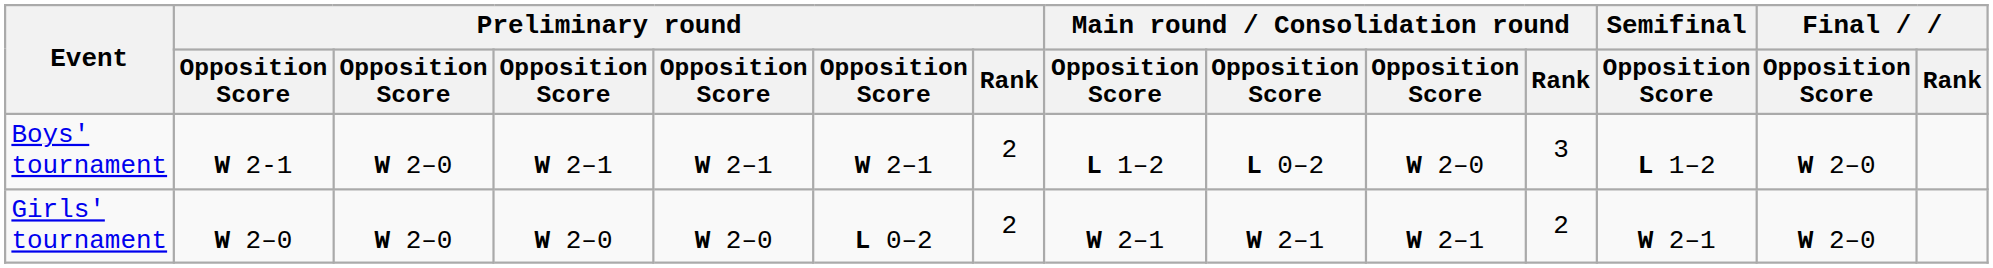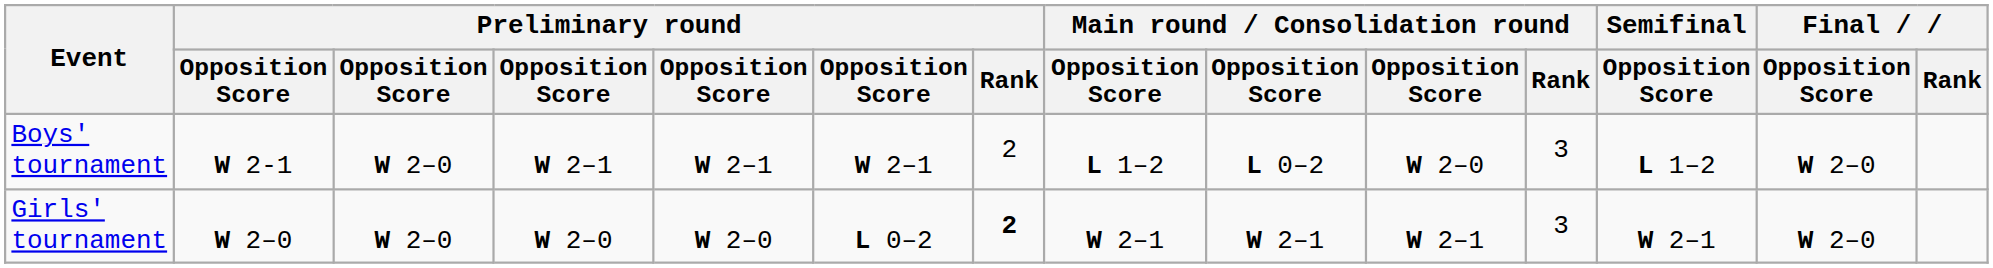 <table class="wikitable" style="font-size:90%">
 <tr>
 <th rowspan=2>Event</th>
 <th colspan=6>Preliminary round</th>
 <th colspan=4>Main round / Consolidation round</th>
 <th>Semifinal</th>
 <th colspan=2>Final /  / </th>
 </tr>
 <tr style="font-size:95%">
 <th>Opposition<br>Score</th>
 <th>Opposition<br>Score</th>
 <th>Opposition<br>Score</th>
 <th>Opposition<br>Score</th>
 <th>Opposition<br>Score</th>
 <th>Rank</th>
 <th>Opposition<br>Score</th>
 <th>Opposition<br>Score</th>
 <th>Opposition<br>Score</th>
 <th>Rank</th>
 <th>Opposition<br>Score</th>
 <th>Opposition<br>Score</th>
 <th>Rank</th>
 </tr>
 <tr align=center>
 <td align=left><a href='#'>Boys' tournament</a></td>
 <td><br><strong>W</strong> 2-1</td>
 <td><br><strong>W</strong> 2–0</td>
 <td><br><strong>W</strong> 2–1</td>
 <td><br><strong>W</strong> 2–1</td>
 <td><br><strong>W</strong> 2–1</td>
 <td>2</td>
 <td><br><strong>L</strong> 1–2</td>
 <td><br><strong>L</strong> 0–2</td>
 <td><br><strong>W</strong> 2–0</td>
 <td>3</td>
 <td><br><strong>L</strong> 1–2</td>
 <td><br><strong>W</strong> 2–0</td>
 <td></td>
 </tr>
 <tr align=center>
 <td align=left><a href='#'>Girls' tournament</a></td>
 <td><br><strong>W</strong> 2–0</td>
 <td><br><strong>W</strong> 2–0</td>
 <td><br><strong>W</strong> 2–0</td>
 <td><br><strong>W</strong> 2–0</td>
 <td><br><strong>L</strong> 0–2</td>
-<td>2</td>
+<td><strong>2</strong></td>
 <td><br><strong>W</strong> 2–1</td>
 <td><br><strong>W</strong> 2–1</td>
 <td><br><strong>W</strong> 2–1</td>
-<td>2</td>
+<td>3</td>
 <td><br><strong>W</strong> 2–1</td>
 <td><br><strong>W</strong> 2–0</td>
 <td></td>
 </tr>
 </table>
